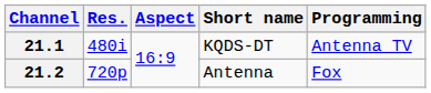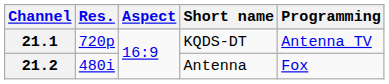 <table class="wikitable">
 <tr>
 <th><a href='#'>Channel</a></th>
 <th><a href='#'>Res.</a></th>
 <th><a href='#'>Aspect</a></th>
 <th>Short name</th>
 <th>Programming</th>
 </tr>
 <tr>
 <th scope = "row">21.1</th>
-<td><a href='#'>480i</a></td>
+<td><a href='#'>720p</a></td>
 <td rowspan="2"><a href='#'>16:9</a></td>
 <td>KQDS-DT</td>
 <td><a href='#'>Antenna TV</a></td>
 </tr>
 <tr>
 <th scope = "row">21.2</th>
-<td><a href='#'>720p</a></td>
+<td><a href='#'>480i</a></td>
 <td>Antenna</td>
 <td><a href='#'>Fox</a></td>
 </tr>
 </table>
